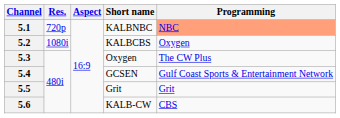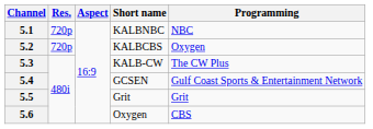 <table class="wikitable">
 <tr>
 <th scope = "col"><a href='#'>Channel</a></th>
 <th scope = "col"><a href='#'>Res.</a></th>
 <th scope = "col"><a href='#'>Aspect</a></th>
 <th scope = "col">Short name</th>
 <th scope = "col">Programming</th>
 </tr>
 <tr>
 <th scope = "row">5.1</th>
 <td><a href='#'>720p</a></td>
 <td rowspan=6><a href='#'>16:9</a></td>
 <td>KALBNBC</td>
-<td style="background: lightsalmon;"><a href='#'>NBC</a></td>
+<td><a href='#'>NBC</a></td>
 </tr>
 <tr>
 <th scope = "row">5.2</th>
-<td><a href='#'>1080i</a></td>
+<td><a href='#'>720p</a></td>
 <td>KALBCBS</td>
 <td><a href='#'>Oxygen</a></td>
 </tr>
 <tr>
 <th scope = "row">5.3</th>
 <td rowspan="4"><a href='#'>480i</a></td>
-<td>Oxygen</td>
+<td>KALB-CW</td>
 <td><a href='#'>The CW Plus</a></td>
 </tr>
 <tr>
 <th scope = "row">5.4</th>
 <td>GCSEN</td>
 <td><a href='#'>Gulf Coast Sports & Entertainment Network</a></td>
 </tr>
 <tr>
 <th scope = "row">5.5</th>
 <td>Grit</td>
 <td><a href='#'>Grit</a></td>
 </tr>
 <tr>
 <th scope = "row">5.6</th>
-<td>KALB-CW</td>
+<td>Oxygen</td>
 <td><a href='#'>CBS</a></td>
 </tr>
 </table>
